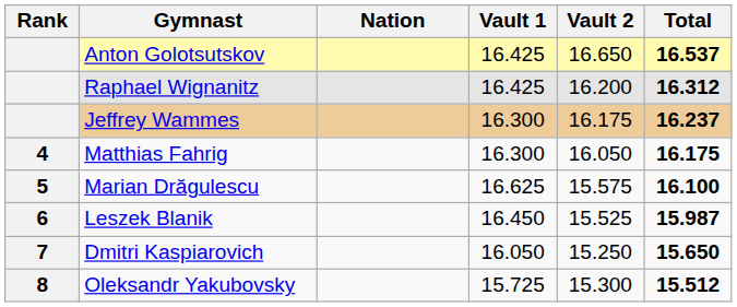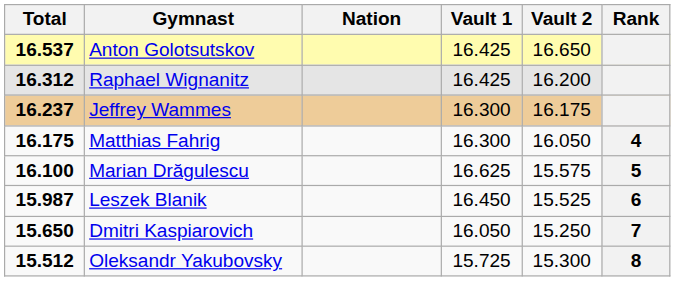 <table class="wikitable sortable" style="text-align:center; font-size:100%">
 <tr>
-<th scope="col" style="width:50px;">Rank</th>
+<th ! scope="col" style="width:60px;">Total</th>
 <th ! scope="col" style="width:175px;">Gymnast</th>
 <th ! scope="col" style="width:110px;">Nation</th>
 <th ! scope="col" style="width:60px;">Vault 1</th>
 <th ! scope="col" style="width:60px;">Vault 2</th>
-<th ! scope="col" style="width:60px;">Total</th>
+<th scope="col" style="width:50px;">Rank</th>
 </tr>
 <tr style="background:#fffcaf;">
-<th scope=row style="text-align:center"></th>
+<td><strong>16.537</strong></td>
 <td style="text-align:left;"><a href='#'>Anton Golotsutskov</a></td>
 <td style="text-align:left;"></td>
 <td>16.425</td>
 <td>16.650</td>
-<td><strong>16.537</strong></td>
+<th scope=row style="text-align:center"></th>
 </tr>
 <tr style="background:#e5e5e5;">
-<th scope=row style="text-align:center"></th>
+<td><strong>16.312</strong></td>
 <td style="text-align:left;"><a href='#'>Raphael Wignanitz</a></td>
 <td style="text-align:left;"></td>
 <td>16.425</td>
 <td>16.200</td>
-<td><strong>16.312</strong></td>
+<th scope=row style="text-align:center"></th>
 </tr>
 <tr style="background:#ec9;">
-<th scope=row style="text-align:center"></th>
+<td><strong>16.237</strong></td>
 <td style="text-align:left;"><a href='#'>Jeffrey Wammes</a></td>
 <td style="text-align:left;"></td>
 <td>16.300</td>
 <td>16.175</td>
-<td><strong>16.237</strong></td>
+<th scope=row style="text-align:center"></th>
 </tr>
 <tr>
-<th scope=row style="text-align:center">4</th>
+<td><strong>16.175</strong></td>
 <td style="text-align:left;"><a href='#'>Matthias Fahrig</a></td>
 <td style="text-align:left;"></td>
 <td>16.300</td>
 <td>16.050</td>
-<td><strong>16.175</strong></td>
+<th scope=row style="text-align:center">4</th>
 </tr>
 <tr>
-<th scope=row style="text-align:center">5</th>
+<td><strong>16.100</strong></td>
 <td style="text-align:left;"><a href='#'>Marian Drăgulescu</a></td>
 <td style="text-align:left;"></td>
 <td>16.625</td>
 <td>15.575</td>
-<td><strong>16.100</strong></td>
+<th scope=row style="text-align:center">5</th>
 </tr>
 <tr>
-<th scope=row style="text-align:center">6</th>
+<td><strong>15.987</strong></td>
 <td style="text-align:left;"><a href='#'>Leszek Blanik</a></td>
 <td style="text-align:left;"></td>
 <td>16.450</td>
 <td>15.525</td>
-<td><strong>15.987</strong></td>
+<th scope=row style="text-align:center">6</th>
 </tr>
 <tr>
-<th scope=row style="text-align:center">7</th>
+<td><strong>15.650</strong></td>
 <td style="text-align:left;"><a href='#'>Dmitri Kaspiarovich</a></td>
 <td style="text-align:left;"></td>
 <td>16.050</td>
 <td>15.250</td>
-<td><strong>15.650</strong></td>
+<th scope=row style="text-align:center">7</th>
 </tr>
 <tr>
-<th scope=row style="text-align:center">8</th>
+<td><strong>15.512</strong></td>
 <td style="text-align:left;"><a href='#'>Oleksandr Yakubovsky</a></td>
 <td style="text-align:left;"></td>
 <td>15.725</td>
 <td>15.300</td>
-<td><strong>15.512</strong></td>
+<th scope=row style="text-align:center">8</th>
 </tr>
 </table>
